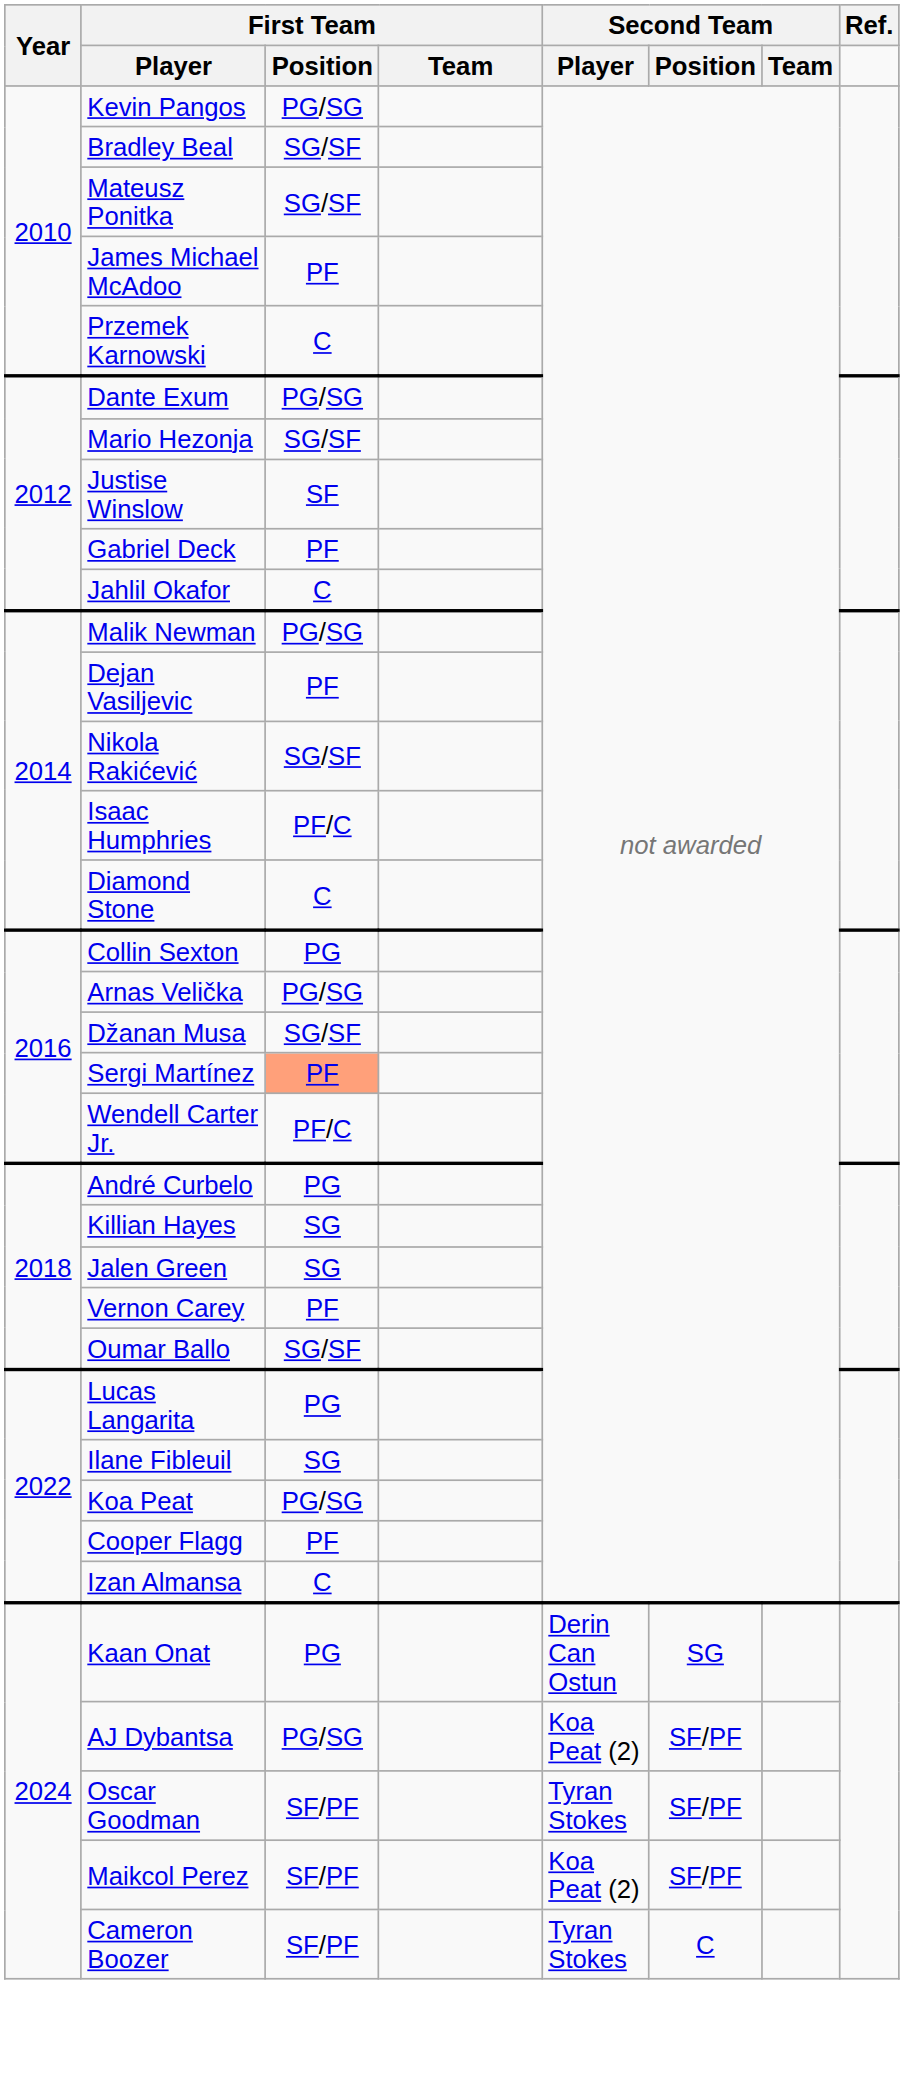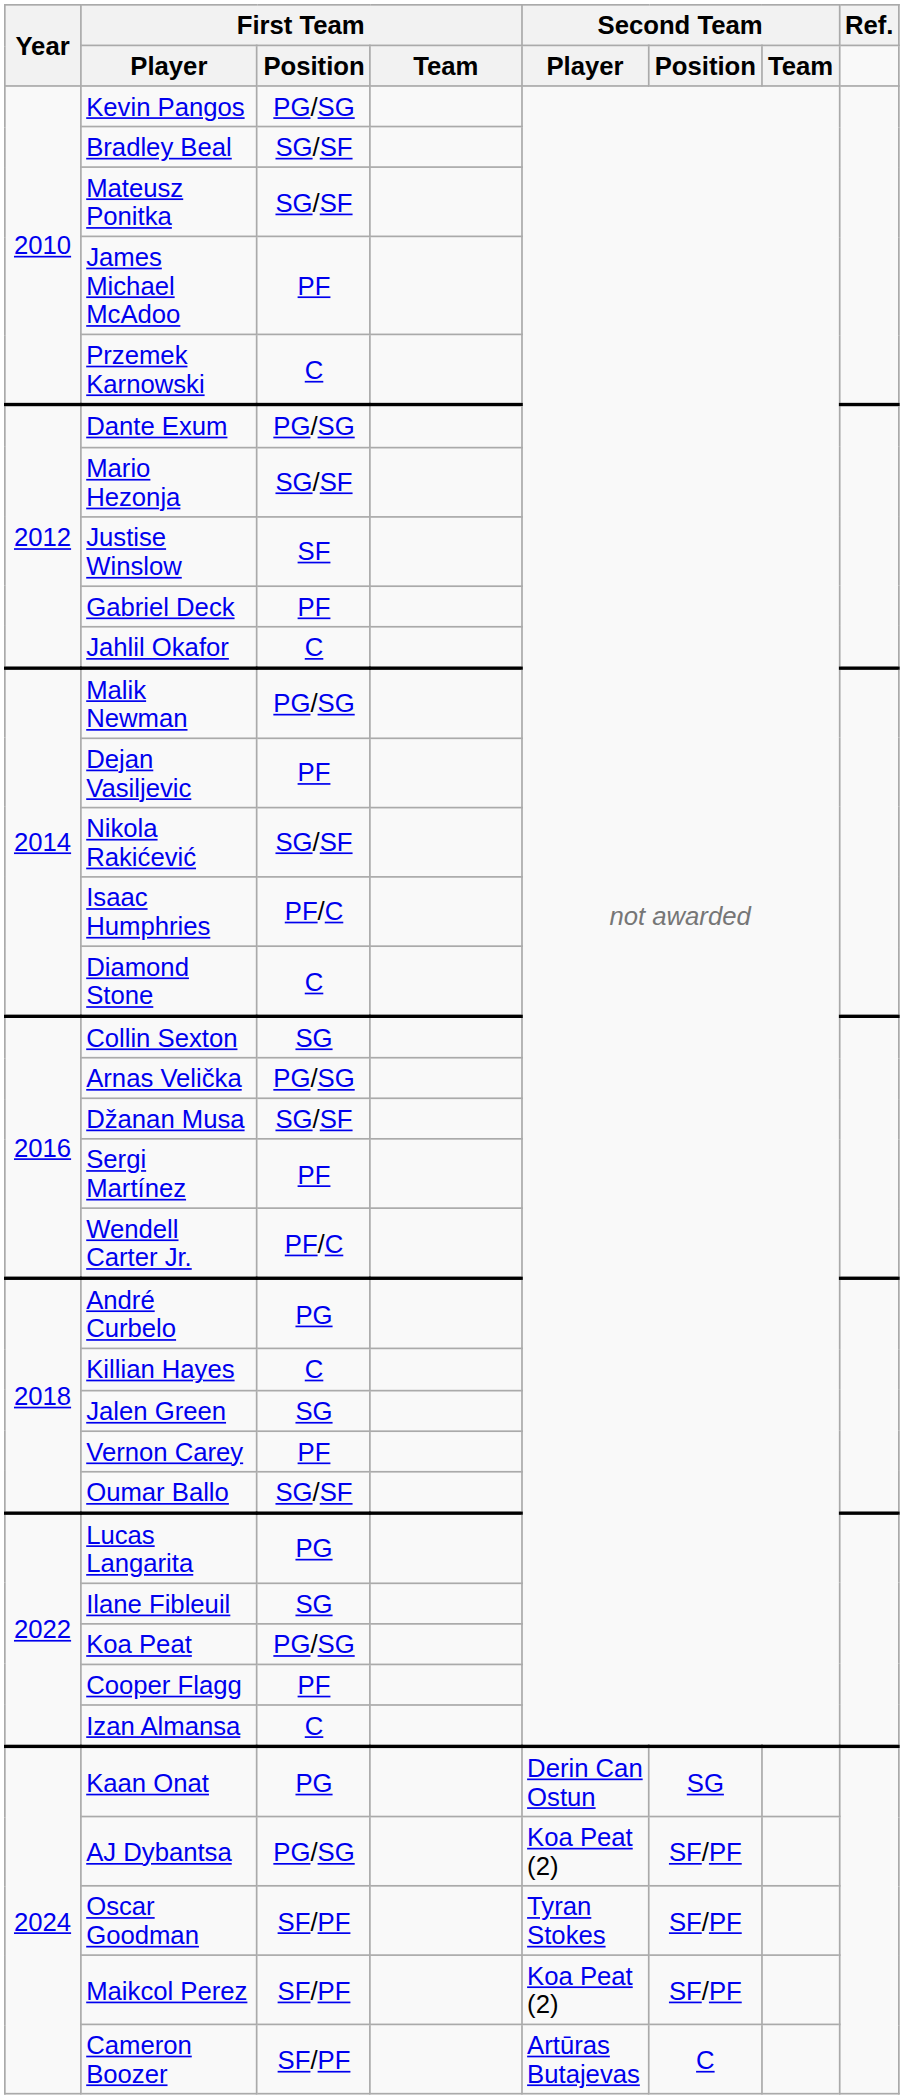 <table class="wikitable" style="width: 60%; text-align:center; font-size:95%">
 <tr>
 <th rowspan=2 width=10%>Year</th>
 <th colspan=3>First Team</th>
 <th colspan=3>Second Team</th>
 <th colspan=2 width=5%>Ref.</th>
 </tr>
 <tr>
 <th width=30%>Player</th>
 <th width=10%>Position</th>
 <th width=35%>Team</th>
 <th width=30%>Player</th>
 <th width=10%>Position</th>
 <th width=35%>Team</th>
 </tr>
 <tr>
 <td rowspan=5><a href='#'>2010</a></td>
 <td align=left><a href='#'>Kevin Pangos</a></td>
 <td align=center><a href='#'>PG</a>/<a href='#'>SG</a></td>
 <td align=left></td>
 <td rowspan=30 colspan=3 style=color:#767676 align=center><em>not awarded</em></td>
 <td rowspan=5></td>
 </tr>
 <tr>
 <td align=left><a href='#'>Bradley Beal</a></td>
 <td align=center><a href='#'>SG</a>/<a href='#'>SF</a></td>
 <td align=left></td>
 </tr>
 <tr>
 <td align=left><a href='#'>Mateusz Ponitka</a></td>
 <td align=center><a href='#'>SG</a>/<a href='#'>SF</a></td>
 <td align=left></td>
 </tr>
 <tr>
 <td align=left><a href='#'>James Michael McAdoo</a></td>
 <td align=center><a href='#'>PF</a></td>
 <td align=left></td>
 </tr>
 <tr>
 <td align=left><a href='#'>Przemek Karnowski</a></td>
 <td align=center><a href='#'>C</a></td>
 <td align=left></td>
 </tr>
 <tr style = "border-top:2px solid black;">
 <td rowspan=5><a href='#'>2012</a></td>
 <td align=left><a href='#'>Dante Exum</a></td>
 <td align=center><a href='#'>PG</a>/<a href='#'>SG</a></td>
 <td align=left></td>
 <td rowspan=5></td>
 </tr>
 <tr>
 <td align=left><a href='#'>Mario Hezonja</a></td>
 <td align=center><a href='#'>SG</a>/<a href='#'>SF</a></td>
 <td align=left></td>
 </tr>
 <tr>
 <td align=left><a href='#'>Justise Winslow</a></td>
 <td align=center><a href='#'>SF</a></td>
 <td align=left></td>
 </tr>
 <tr>
 <td align=left><a href='#'>Gabriel Deck</a></td>
 <td align=center><a href='#'>PF</a></td>
 <td align=left></td>
 </tr>
 <tr>
 <td align=left><a href='#'>Jahlil Okafor</a></td>
 <td align=center><a href='#'>C</a></td>
 <td align=left></td>
 </tr>
 <tr style = "border-top:2px solid black;">
 <td rowspan=5><a href='#'>2014</a></td>
 <td align=left><a href='#'>Malik Newman</a></td>
 <td align=center><a href='#'>PG</a>/<a href='#'>SG</a></td>
 <td align=left></td>
 <td rowspan=5></td>
 </tr>
 <tr>
 <td align=left><a href='#'>Dejan Vasiljevic</a></td>
 <td align=center><a href='#'>PF</a></td>
 <td align=left></td>
 </tr>
 <tr>
 <td align=left><a href='#'>Nikola Rakićević</a></td>
 <td align=center><a href='#'>SG</a>/<a href='#'>SF</a></td>
 <td align=left></td>
 </tr>
 <tr>
 <td align=left><a href='#'>Isaac Humphries</a></td>
 <td align=center><a href='#'>PF</a>/<a href='#'>C</a></td>
 <td align=left></td>
 </tr>
 <tr>
 <td align=left><a href='#'>Diamond Stone</a></td>
 <td align=center><a href='#'>C</a></td>
 <td align=left></td>
 </tr>
 <tr style = "border-top:2px solid black;">
 <td rowspan=5><a href='#'>2016</a></td>
 <td align=left><a href='#'>Collin Sexton</a></td>
-<td align=center><a href='#'>PG</a></td>
+<td align=center><a href='#'>SG</a></td>
 <td align=left></td>
 <td rowspan=5></td>
 </tr>
 <tr>
 <td align=left><a href='#'>Arnas Velička</a></td>
 <td align=center><a href='#'>PG</a>/<a href='#'>SG</a></td>
 <td align=left></td>
 </tr>
 <tr>
 <td align=left><a href='#'>Džanan Musa</a></td>
 <td align=center><a href='#'>SG</a>/<a href='#'>SF</a></td>
 <td align=left></td>
 </tr>
 <tr>
 <td align=left><a href='#'>Sergi Martínez</a></td>
-<td align=center style="background: lightsalmon;"><a href='#'>PF</a></td>
+<td align=center><a href='#'>PF</a></td>
 <td align=left></td>
 </tr>
 <tr>
 <td align=left><a href='#'>Wendell Carter Jr.</a></td>
 <td align=center><a href='#'>PF</a>/<a href='#'>C</a></td>
 <td align=left></td>
 </tr>
 <tr style = "border-top:2px solid black;">
 <td rowspan=5><a href='#'>2018</a></td>
 <td align=left><a href='#'>André Curbelo</a></td>
 <td align=center><a href='#'>PG</a></td>
 <td align=left></td>
 <td rowspan=5></td>
 </tr>
 <tr>
 <td align=left><a href='#'>Killian Hayes</a></td>
-<td align=center><a href='#'>SG</a></td>
+<td align=center><a href='#'>C</a></td>
 <td align=left></td>
 </tr>
 <tr>
 <td align=left><a href='#'>Jalen Green</a></td>
 <td align=center><a href='#'>SG</a></td>
 <td align=left></td>
 </tr>
 <tr>
 <td align=left><a href='#'>Vernon Carey</a></td>
 <td align=center><a href='#'>PF</a></td>
 <td align=left></td>
 </tr>
 <tr>
 <td align=left><a href='#'>Oumar Ballo</a></td>
 <td align=center><a href='#'>SG</a>/<a href='#'>SF</a></td>
 <td align=left></td>
 </tr>
 <tr style = "border-top:2px solid black;">
 <td rowspan=5><a href='#'>2022</a></td>
 <td align=left><a href='#'>Lucas Langarita</a></td>
 <td align=center><a href='#'>PG</a></td>
 <td align=left></td>
 <td rowspan=5></td>
 </tr>
 <tr>
 <td align=left><a href='#'>Ilane Fibleuil</a></td>
 <td align=center><a href='#'>SG</a></td>
 <td align=left></td>
 </tr>
 <tr>
 <td align=left><a href='#'>Koa Peat</a></td>
 <td align=center><a href='#'>PG</a>/<a href='#'>SG</a></td>
 <td align=left></td>
 </tr>
 <tr>
 <td align=left><a href='#'>Cooper Flagg</a></td>
 <td align=center><a href='#'>PF</a></td>
 <td align=left></td>
 </tr>
 <tr>
 <td align=left><a href='#'>Izan Almansa</a></td>
 <td align=center><a href='#'>C</a></td>
 <td align=left></td>
 </tr>
 <tr style = "border-top:2px solid black;">
 <td rowspan=5><a href='#'>2024</a></td>
 <td align=left><a href='#'>Kaan Onat</a></td>
 <td align=center><a href='#'>PG</a></td>
 <td align=left></td>
 <td align=left><a href='#'>Derin Can Ostun</a></td>
 <td align=center><a href='#'>SG</a></td>
 <td align=left></td>
 <td rowspan=5></td>
 </tr>
 <tr>
 <td align=left><a href='#'>AJ Dybantsa</a></td>
 <td align=center><a href='#'>PG</a>/<a href='#'>SG</a></td>
 <td align=left></td>
 <td align=left><a href='#'>Koa Peat</a> (2)</td>
 <td align=center><a href='#'>SF</a>/<a href='#'>PF</a></td>
 <td align=left></td>
 </tr>
 <tr>
 <td align=left><a href='#'>Oscar Goodman</a></td>
 <td align=center><a href='#'>SF</a>/<a href='#'>PF</a></td>
 <td align=left></td>
 <td align=left><a href='#'>Tyran Stokes</a></td>
 <td align=center><a href='#'>SF</a>/<a href='#'>PF</a></td>
 <td align=left></td>
 </tr>
 <tr>
 <td align=left><a href='#'>Maikcol Perez</a></td>
 <td align=center><a href='#'>SF</a>/<a href='#'>PF</a></td>
 <td align=left></td>
 <td align=left><a href='#'>Koa Peat</a> (2)</td>
 <td align=center><a href='#'>SF</a>/<a href='#'>PF</a></td>
 <td align=left></td>
 </tr>
 <tr>
 <td align=left><a href='#'>Cameron Boozer</a></td>
 <td align=center><a href='#'>SF</a>/<a href='#'>PF</a></td>
 <td align=left></td>
-<td align=left><a href='#'>Tyran Stokes</a></td>
+<td align=left><a href='#'>Artūras Butajevas</a></td>
 <td align=center><a href='#'>C</a></td>
 <td align=left></td>
 </tr>
 </table>
